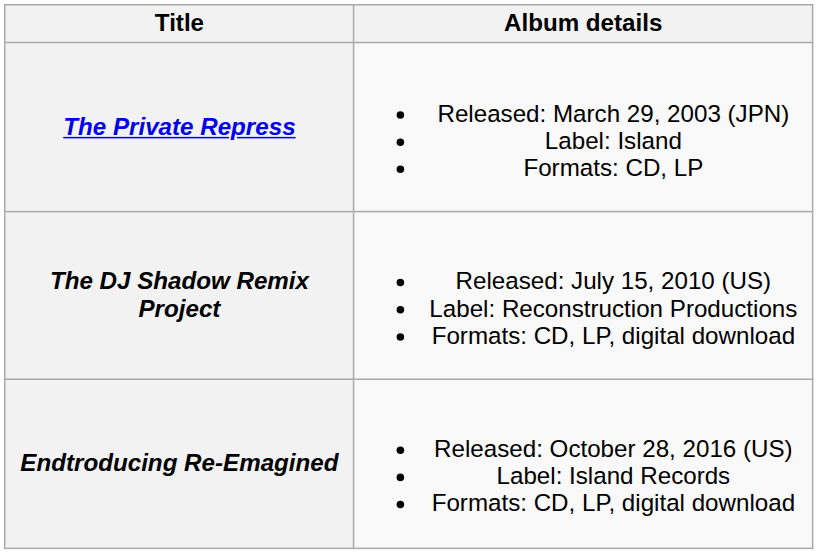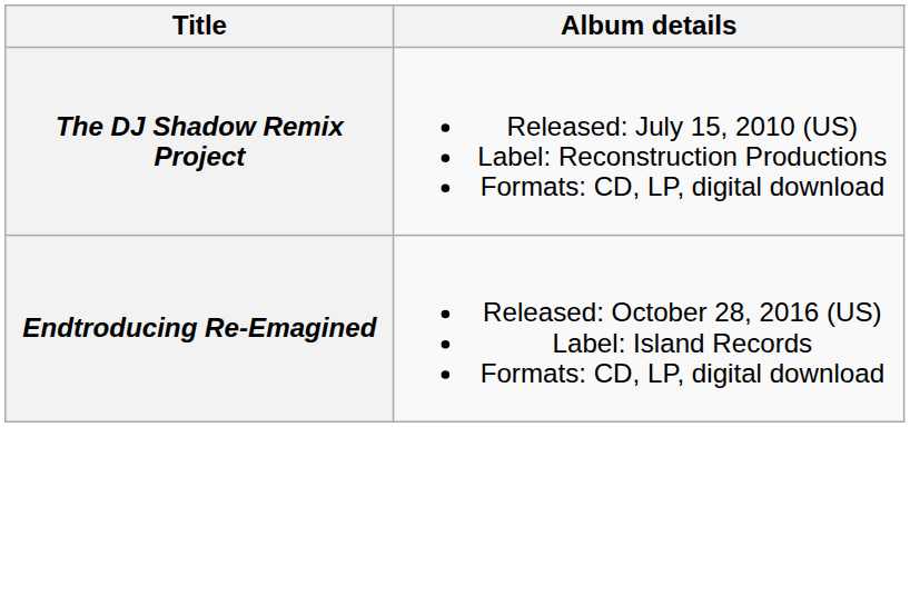 <table class="wikitable plainrowheaders" style="text-align:center;">
 <tr>
 <th scope="col" style="width:14em;">Title</th>
 <th scope="col" style="width:18.5em;">Album details</th>
-</tr>
-<tr>
-<th scope="row"><em><a href='#'>The Private Repress</a></em></th>
-<td><br><ul><li>Released: March 29, 2003 <span>(JPN)</span></li><li>Label: Island</li><li>Formats: CD, LP</li></ul></td>
 </tr>
 <tr>
 <th scope="row"><em>The DJ Shadow Remix Project</em></th>
 <td><br><ul><li>Released: July 15, 2010 <span>(US)</span></li><li>Label: Reconstruction Productions</li><li>Formats: CD, LP, digital download</li></ul></td>
 </tr>
 <tr>
 <th scope="row"><em>Endtroducing Re-Emagined</em></th>
 <td><br><ul><li>Released: October 28, 2016 <span>(US)</span></li><li>Label: Island Records</li><li>Formats: CD, LP, digital download</li></ul></td>
 </tr>
 </table>
